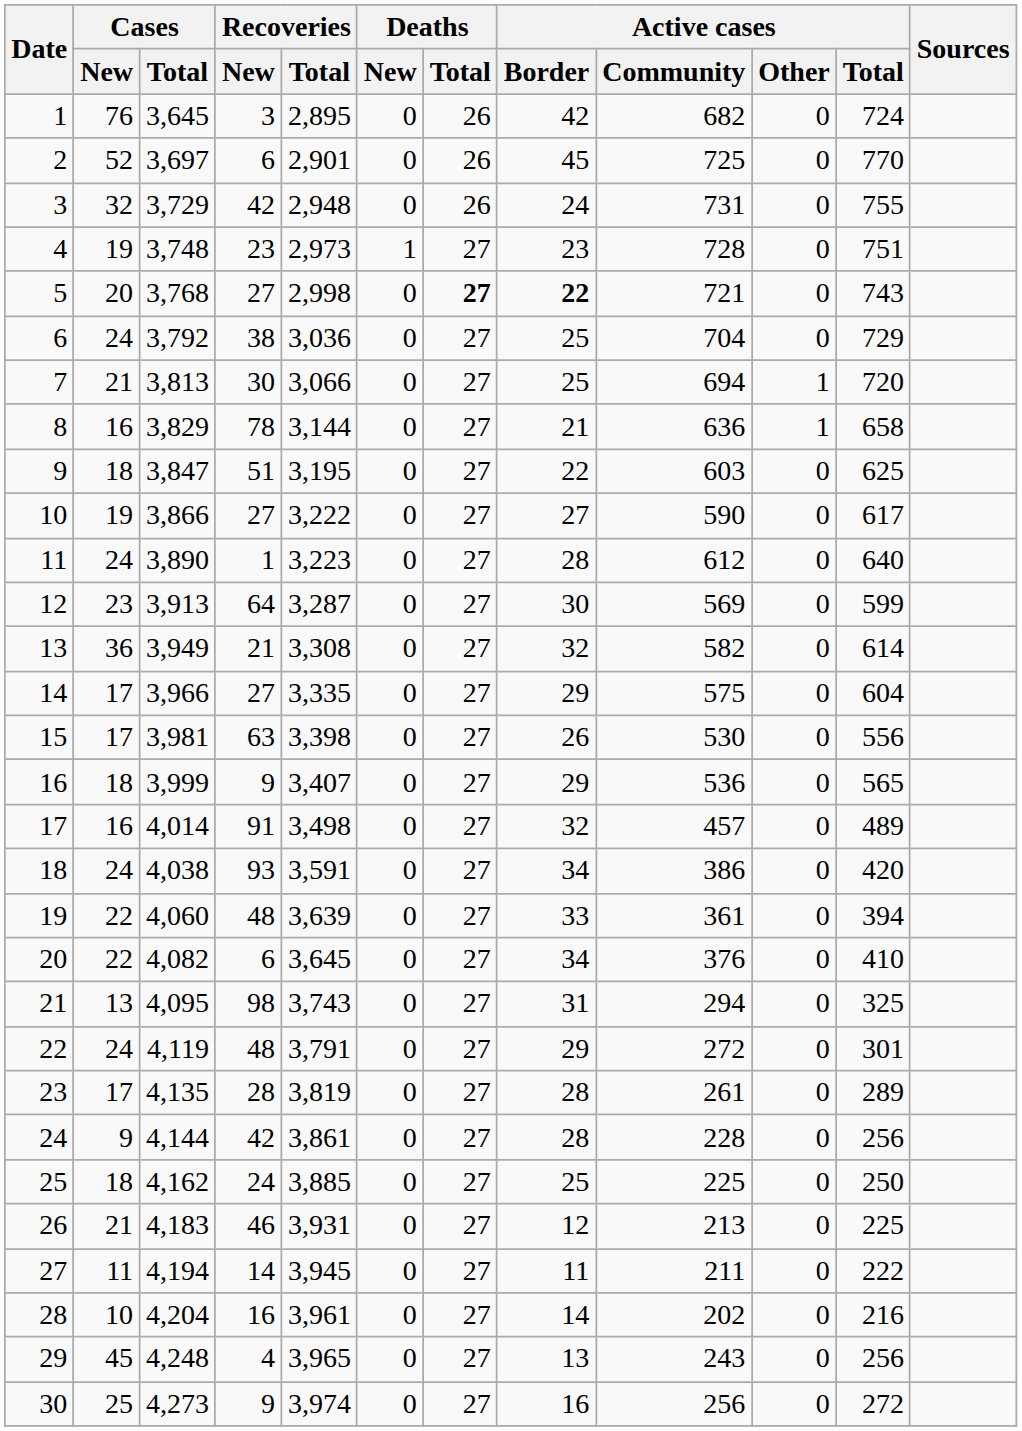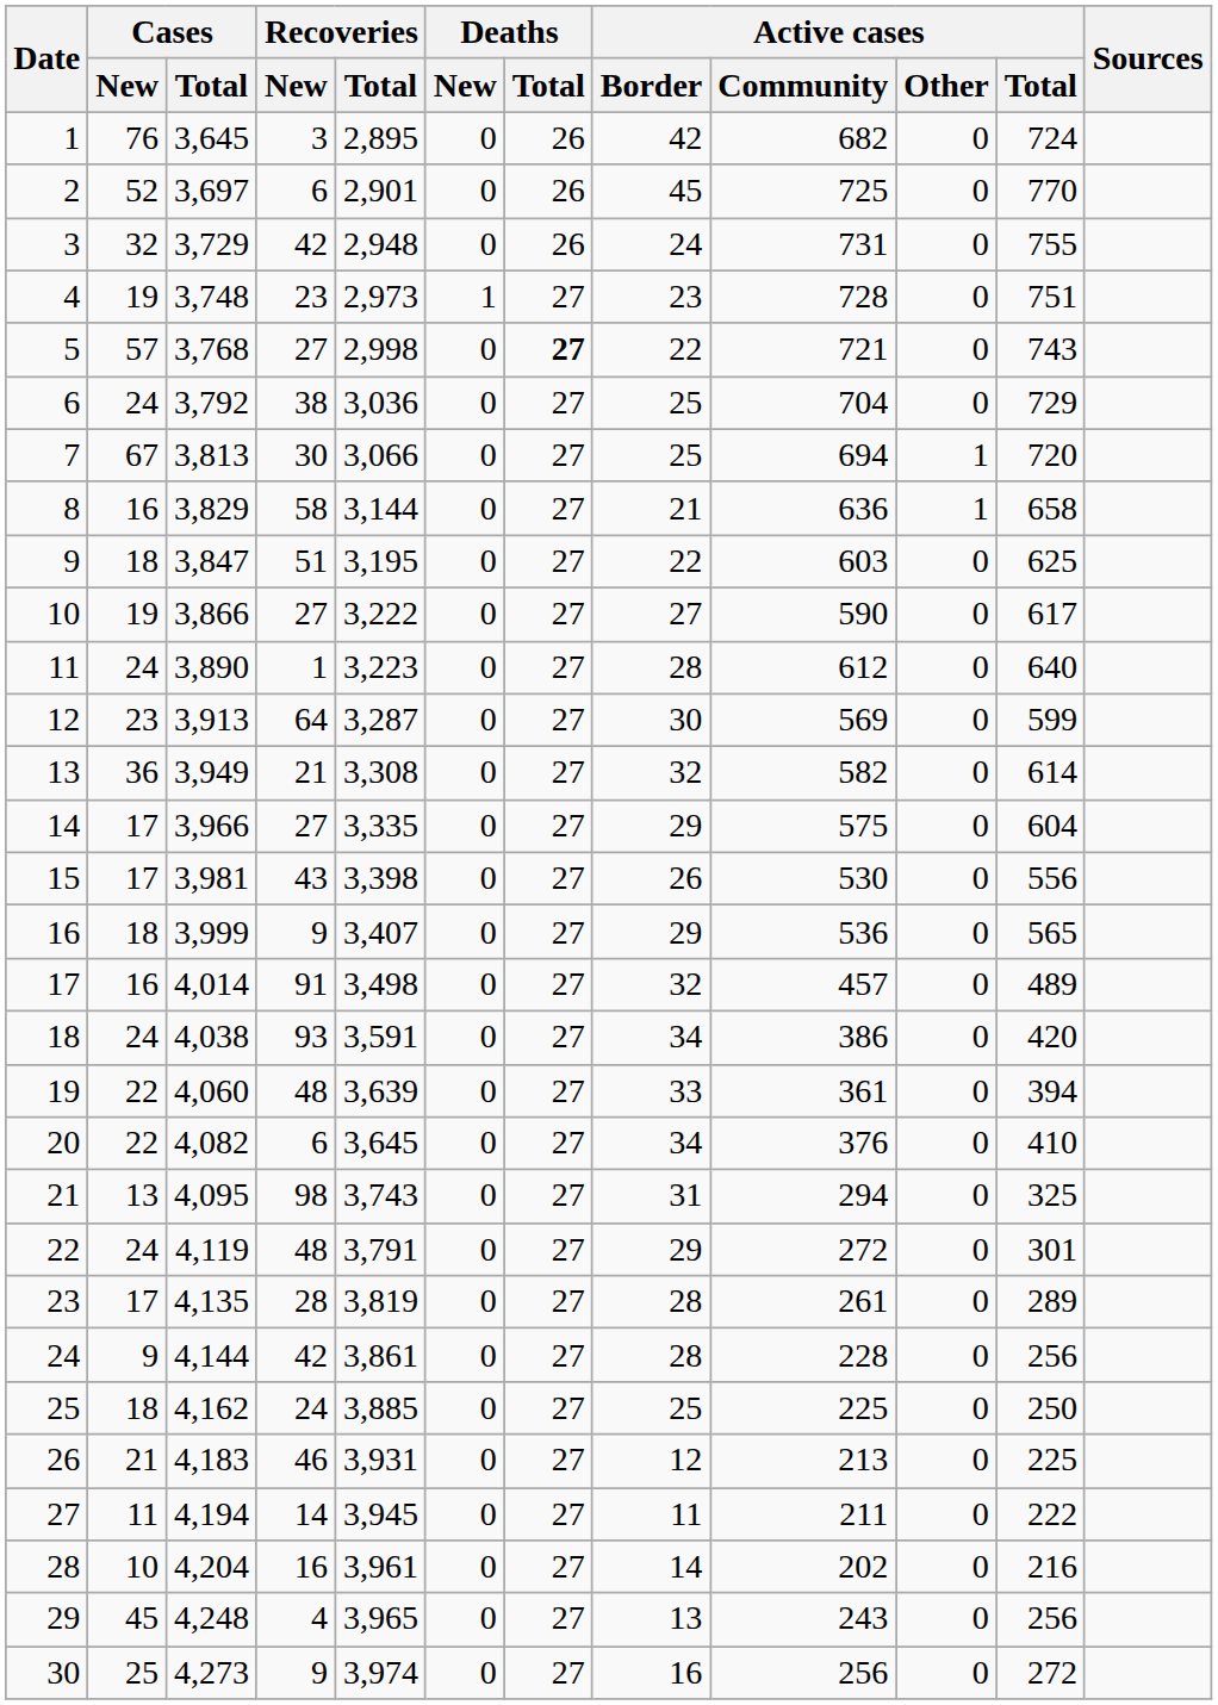 <table class="wikitable sortable mw-collapsible mw-collapsed sticky-header-multi sort-under" style="text-align:right;">
 <tr>
 <th rowspan=2>Date</th>
 <th colspan=2>Cases</th>
 <th colspan=2>Recoveries</th>
 <th colspan=2>Deaths</th>
 <th colspan=4>Active cases</th>
 <th rowspan=2 class="unsortable">Sources</th>
 </tr>
 <tr>
 <th>New</th>
 <th>Total</th>
 <th>New</th>
 <th>Total</th>
 <th>New</th>
 <th>Total</th>
 <th>Border</th>
 <th>Community</th>
 <th>Other</th>
 <th>Total</th>
 </tr>
 <tr>
 <td>1</td>
 <td>76</td>
 <td>3,645</td>
 <td>3</td>
 <td>2,895</td>
 <td>0</td>
 <td>26</td>
 <td>42</td>
 <td>682</td>
 <td>0</td>
 <td>724</td>
 <td></td>
 </tr>
 <tr>
 <td>2</td>
 <td>52</td>
 <td>3,697</td>
 <td>6</td>
 <td>2,901</td>
 <td>0</td>
 <td>26</td>
 <td>45</td>
 <td>725</td>
 <td>0</td>
 <td>770</td>
 <td></td>
 </tr>
 <tr>
 <td>3</td>
 <td>32</td>
 <td>3,729</td>
 <td>42</td>
 <td>2,948</td>
 <td>0</td>
 <td>26</td>
 <td>24</td>
 <td>731</td>
 <td>0</td>
 <td>755</td>
 <td></td>
 </tr>
 <tr>
 <td>4</td>
 <td>19</td>
 <td>3,748</td>
 <td>23</td>
 <td>2,973</td>
 <td>1</td>
 <td>27</td>
 <td>23</td>
 <td>728</td>
 <td>0</td>
 <td>751</td>
 <td></td>
 </tr>
 <tr>
 <td>5</td>
-<td>20</td>
+<td>57</td>
 <td>3,768</td>
 <td>27</td>
 <td>2,998</td>
 <td>0</td>
 <td><strong>27</strong></td>
-<td><strong>22</strong></td>
+<td>22</td>
 <td>721</td>
 <td>0</td>
 <td>743</td>
 <td></td>
 </tr>
 <tr>
 <td>6</td>
 <td>24</td>
 <td>3,792</td>
 <td>38</td>
 <td>3,036</td>
 <td>0</td>
 <td>27</td>
 <td>25</td>
 <td>704</td>
 <td>0</td>
 <td>729</td>
 <td></td>
 </tr>
 <tr>
 <td>7</td>
-<td>21</td>
+<td>67</td>
 <td>3,813</td>
 <td>30</td>
 <td>3,066</td>
 <td>0</td>
 <td>27</td>
 <td>25</td>
 <td>694</td>
 <td>1</td>
 <td>720</td>
 <td></td>
 </tr>
 <tr>
 <td>8</td>
 <td>16</td>
 <td>3,829</td>
-<td>78</td>
+<td>58</td>
 <td>3,144</td>
 <td>0</td>
 <td>27</td>
 <td>21</td>
 <td>636</td>
 <td>1</td>
 <td>658</td>
 <td></td>
 </tr>
 <tr>
 <td>9</td>
 <td>18</td>
 <td>3,847</td>
 <td>51</td>
 <td>3,195</td>
 <td>0</td>
 <td>27</td>
 <td>22</td>
 <td>603</td>
 <td>0</td>
 <td>625</td>
 <td></td>
 </tr>
 <tr>
 <td>10</td>
 <td>19</td>
 <td>3,866</td>
 <td>27</td>
 <td>3,222</td>
 <td>0</td>
 <td>27</td>
 <td>27</td>
 <td>590</td>
 <td>0</td>
 <td>617</td>
 <td></td>
 </tr>
 <tr>
 <td>11</td>
 <td>24</td>
 <td>3,890</td>
 <td>1</td>
 <td>3,223</td>
 <td>0</td>
 <td>27</td>
 <td>28</td>
 <td>612</td>
 <td>0</td>
 <td>640</td>
 <td></td>
 </tr>
 <tr>
 <td>12</td>
 <td>23</td>
 <td>3,913</td>
 <td>64</td>
 <td>3,287</td>
 <td>0</td>
 <td>27</td>
 <td>30</td>
 <td>569</td>
 <td>0</td>
 <td>599</td>
 <td></td>
 </tr>
 <tr>
 <td>13</td>
 <td>36</td>
 <td>3,949</td>
 <td>21</td>
 <td>3,308</td>
 <td>0</td>
 <td>27</td>
 <td>32</td>
 <td>582</td>
 <td>0</td>
 <td>614</td>
 <td></td>
 </tr>
 <tr>
 <td>14</td>
 <td>17</td>
 <td>3,966</td>
 <td>27</td>
 <td>3,335</td>
 <td>0</td>
 <td>27</td>
 <td>29</td>
 <td>575</td>
 <td>0</td>
 <td>604</td>
 <td></td>
 </tr>
 <tr>
 <td>15</td>
 <td>17</td>
 <td>3,981</td>
-<td>63</td>
+<td>43</td>
 <td>3,398</td>
 <td>0</td>
 <td>27</td>
 <td>26</td>
 <td>530</td>
 <td>0</td>
 <td>556</td>
 <td></td>
 </tr>
 <tr>
 <td>16</td>
 <td>18</td>
 <td>3,999</td>
 <td>9</td>
 <td>3,407</td>
 <td>0</td>
 <td>27</td>
 <td>29</td>
 <td>536</td>
 <td>0</td>
 <td>565</td>
 <td></td>
 </tr>
 <tr>
 <td>17</td>
 <td>16</td>
 <td>4,014</td>
 <td>91</td>
 <td>3,498</td>
 <td>0</td>
 <td>27</td>
 <td>32</td>
 <td>457</td>
 <td>0</td>
 <td>489</td>
 <td></td>
 </tr>
 <tr>
 <td>18</td>
 <td>24</td>
 <td>4,038</td>
 <td>93</td>
 <td>3,591</td>
 <td>0</td>
 <td>27</td>
 <td>34</td>
 <td>386</td>
 <td>0</td>
 <td>420</td>
 <td></td>
 </tr>
 <tr>
 <td>19</td>
 <td>22</td>
 <td>4,060</td>
 <td>48</td>
 <td>3,639</td>
 <td>0</td>
 <td>27</td>
 <td>33</td>
 <td>361</td>
 <td>0</td>
 <td>394</td>
 <td></td>
 </tr>
 <tr>
 <td>20</td>
 <td>22</td>
 <td>4,082</td>
 <td>6</td>
 <td>3,645</td>
 <td>0</td>
 <td>27</td>
 <td>34</td>
 <td>376</td>
 <td>0</td>
 <td>410</td>
 <td></td>
 </tr>
 <tr>
 <td>21</td>
 <td>13</td>
 <td>4,095</td>
 <td>98</td>
 <td>3,743</td>
 <td>0</td>
 <td>27</td>
 <td>31</td>
 <td>294</td>
 <td>0</td>
 <td>325</td>
 <td></td>
 </tr>
 <tr>
 <td>22</td>
 <td>24</td>
 <td>4,119</td>
 <td>48</td>
 <td>3,791</td>
 <td>0</td>
 <td>27</td>
 <td>29</td>
 <td>272</td>
 <td>0</td>
 <td>301</td>
 <td></td>
 </tr>
 <tr>
 <td>23</td>
 <td>17</td>
 <td>4,135</td>
 <td>28</td>
 <td>3,819</td>
 <td>0</td>
 <td>27</td>
 <td>28</td>
 <td>261</td>
 <td>0</td>
 <td>289</td>
 <td></td>
 </tr>
 <tr>
 <td>24</td>
 <td>9</td>
 <td>4,144</td>
 <td>42</td>
 <td>3,861</td>
 <td>0</td>
 <td>27</td>
 <td>28</td>
 <td>228</td>
 <td>0</td>
 <td>256</td>
 <td></td>
 </tr>
 <tr>
 <td>25</td>
 <td>18</td>
 <td>4,162</td>
 <td>24</td>
 <td>3,885</td>
 <td>0</td>
 <td>27</td>
 <td>25</td>
 <td>225</td>
 <td>0</td>
 <td>250</td>
 <td></td>
 </tr>
 <tr>
 <td>26</td>
 <td>21</td>
 <td>4,183</td>
 <td>46</td>
 <td>3,931</td>
 <td>0</td>
 <td>27</td>
 <td>12</td>
 <td>213</td>
 <td>0</td>
 <td>225</td>
 <td></td>
 </tr>
 <tr>
 <td>27</td>
 <td>11</td>
 <td>4,194</td>
 <td>14</td>
 <td>3,945</td>
 <td>0</td>
 <td>27</td>
 <td>11</td>
 <td>211</td>
 <td>0</td>
 <td>222</td>
 <td></td>
 </tr>
 <tr>
 <td>28</td>
 <td>10</td>
 <td>4,204</td>
 <td>16</td>
 <td>3,961</td>
 <td>0</td>
 <td>27</td>
 <td>14</td>
 <td>202</td>
 <td>0</td>
 <td>216</td>
 <td></td>
 </tr>
 <tr>
 <td>29</td>
 <td>45</td>
 <td>4,248</td>
 <td>4</td>
 <td>3,965</td>
 <td>0</td>
 <td>27</td>
 <td>13</td>
 <td>243</td>
 <td>0</td>
 <td>256</td>
 <td></td>
 </tr>
 <tr>
 <td>30</td>
 <td>25</td>
 <td>4,273</td>
 <td>9</td>
 <td>3,974</td>
 <td>0</td>
 <td>27</td>
 <td>16</td>
 <td>256</td>
 <td>0</td>
 <td>272</td>
 <td></td>
 </tr>
 </table>
